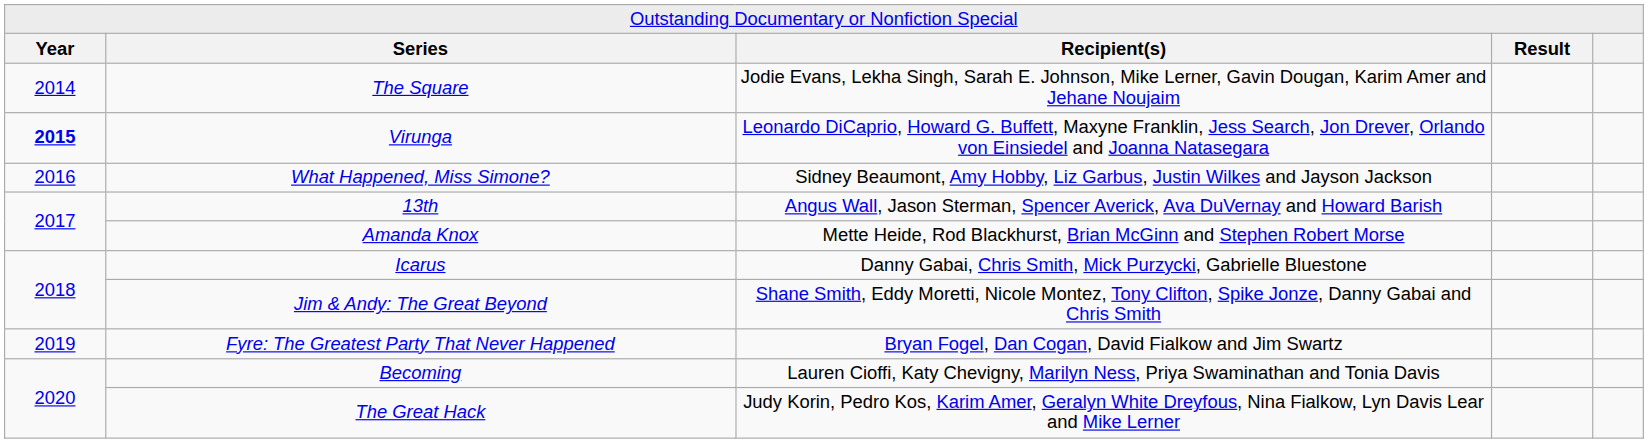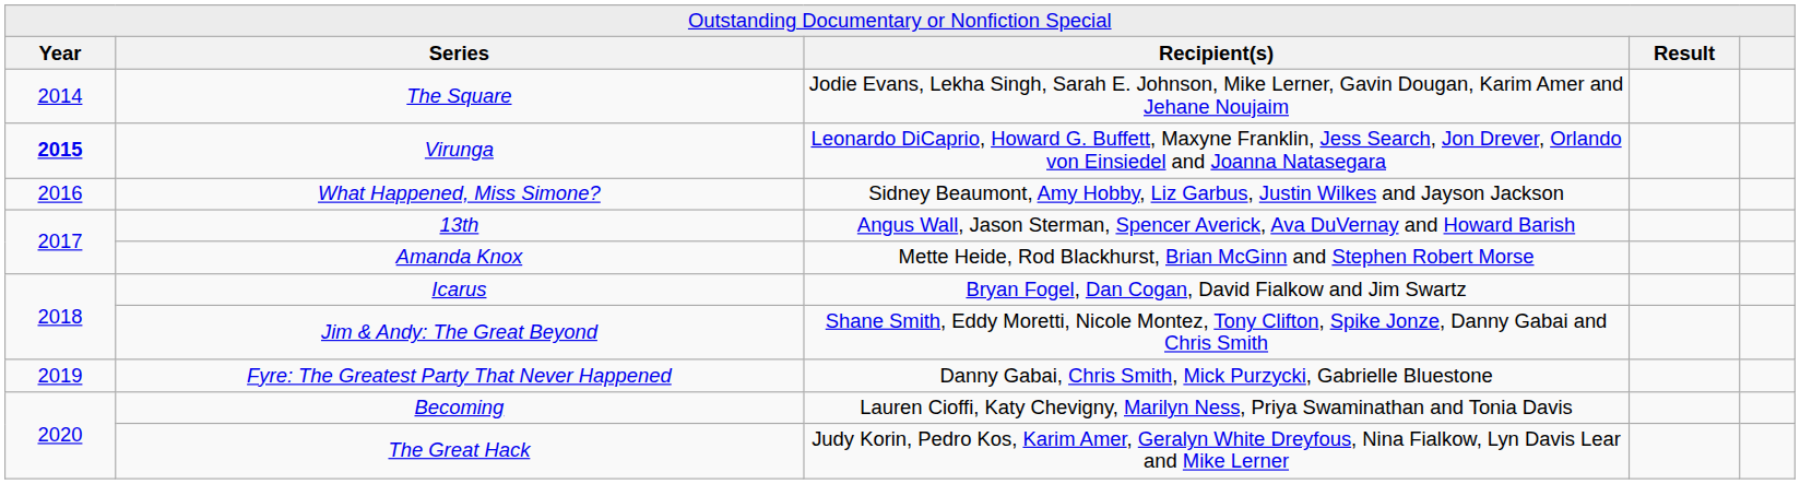 <table class="wikitable plainrowheaders" style="font-size: 100%" width=90%>
 <tr>
 <td style="background: #ececec; color:grey; text-align:center;" colspan="10"><a href='#'>Outstanding Documentary or Nonfiction Special</a></td>
 </tr>
 <tr>
 <th width="4%">Year</th>
 <th width="25%">Series</th>
 <th width="30%">Recipient(s)</th>
 <th width="4%">Result</th>
 <th width="2%"></th>
 </tr>
 <tr>
 <td style="text-align:center;"><a href='#'>2014</a></td>
 <td style="text-align:center;"><em><a href='#'>The Square</a></em></td>
 <td style="text-align:center;">Jodie Evans, Lekha Singh, Sarah E. Johnson, Mike Lerner, Gavin Dougan, Karim Amer and <a href='#'>Jehane Noujaim</a></td>
 <td></td>
 <td style="text-align:center;"></td>
 </tr>
 <tr>
 <td style="text-align:center;"><strong><a href='#'>2015</a></strong></td>
 <td style="text-align:center;"><em><a href='#'>Virunga</a></em></td>
 <td style="text-align:center;"><a href='#'>Leonardo DiCaprio</a>, <a href='#'>Howard G. Buffett</a>, Maxyne Franklin, <a href='#'>Jess Search</a>, <a href='#'>Jon Drever</a>, <a href='#'>Orlando von Einsiedel</a> and <a href='#'>Joanna Natasegara</a></td>
 <td></td>
 <td style="text-align:center;"></td>
 </tr>
 <tr>
 <td style="text-align:center;"><a href='#'>2016</a></td>
 <td style="text-align:center;"><em><a href='#'>What Happened, Miss Simone?</a></em></td>
 <td style="text-align:center;">Sidney Beaumont, <a href='#'>Amy Hobby</a>, <a href='#'>Liz Garbus</a>, <a href='#'>Justin Wilkes</a> and Jayson Jackson</td>
 <td></td>
 <td style="text-align:center;"></td>
 </tr>
 <tr>
 <td style="text-align:center;" rowspan="2"><a href='#'>2017</a></td>
 <td style="text-align:center;"><em><a href='#'>13th</a></em></td>
 <td style="text-align:center;"><a href='#'>Angus Wall</a>, Jason Sterman, <a href='#'>Spencer Averick</a>, <a href='#'>Ava DuVernay</a> and <a href='#'>Howard Barish</a></td>
 <td></td>
 <td style="text-align:center;"></td>
 </tr>
 <tr>
 <td style="text-align:center;"><em><a href='#'>Amanda Knox</a></em></td>
 <td style="text-align:center;">Mette Heide, Rod Blackhurst, <a href='#'>Brian McGinn</a> and <a href='#'>Stephen Robert Morse</a></td>
 <td></td>
 <td style="text-align:center;"></td>
 </tr>
 <tr>
 <td style="text-align:center;" rowspan="2"><a href='#'>2018</a></td>
 <td style="text-align:center;"><em><a href='#'>Icarus</a></em></td>
-<td style="text-align:center;">Danny Gabai, <a href='#'>Chris Smith</a>, <a href='#'>Mick Purzycki</a>, Gabrielle Bluestone</td>
+<td style="text-align:center;"><a href='#'>Bryan Fogel</a>, <a href='#'>Dan Cogan</a>, David Fialkow and Jim Swartz</td>
 <td></td>
 <td style="text-align:center;"></td>
 </tr>
 <tr>
 <td style="text-align:center;"><em><a href='#'>Jim & Andy: The Great Beyond</a></em></td>
 <td style="text-align:center;"><a href='#'>Shane Smith</a>, Eddy Moretti, Nicole Montez, <a href='#'>Tony Clifton</a>, <a href='#'>Spike Jonze</a>, Danny Gabai and <a href='#'>Chris Smith</a></td>
 <td></td>
 <td style="text-align:center;"></td>
 </tr>
 <tr>
 <td style="text-align:center;"><a href='#'>2019</a></td>
 <td style="text-align:center;"><em><a href='#'>Fyre: The Greatest Party That Never Happened</a></em></td>
-<td style="text-align:center;"><a href='#'>Bryan Fogel</a>, <a href='#'>Dan Cogan</a>, David Fialkow and Jim Swartz</td>
+<td style="text-align:center;">Danny Gabai, <a href='#'>Chris Smith</a>, <a href='#'>Mick Purzycki</a>, Gabrielle Bluestone</td>
 <td></td>
 <td style="text-align:center;"></td>
 </tr>
 <tr>
 <td style="text-align:center;" rowspan="2"><a href='#'>2020</a></td>
 <td style="text-align:center;"><em><a href='#'>Becoming</a></em></td>
 <td style="text-align:center;">Lauren Cioffi, Katy Chevigny, <a href='#'>Marilyn Ness</a>, Priya Swaminathan and Tonia Davis</td>
 <td></td>
 <td style="text-align:center;"></td>
 </tr>
 <tr>
 <td style="text-align:center;"><em><a href='#'>The Great Hack</a></em></td>
 <td style="text-align:center;">Judy Korin, Pedro Kos, <a href='#'>Karim Amer</a>, <a href='#'>Geralyn White Dreyfous</a>, Nina Fialkow, Lyn Davis Lear and <a href='#'>Mike Lerner</a></td>
 <td></td>
 <td style="text-align:center;"></td>
 </tr>
 </table>
